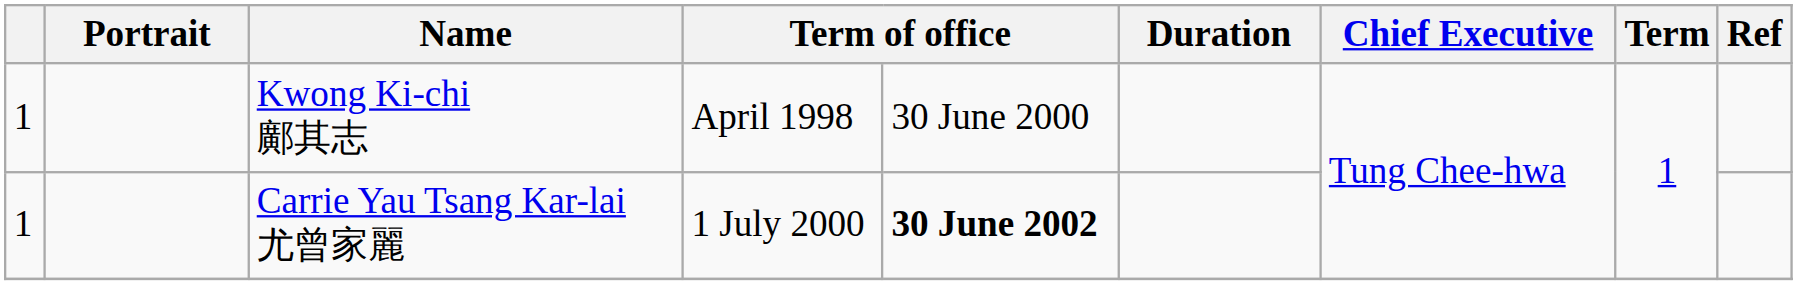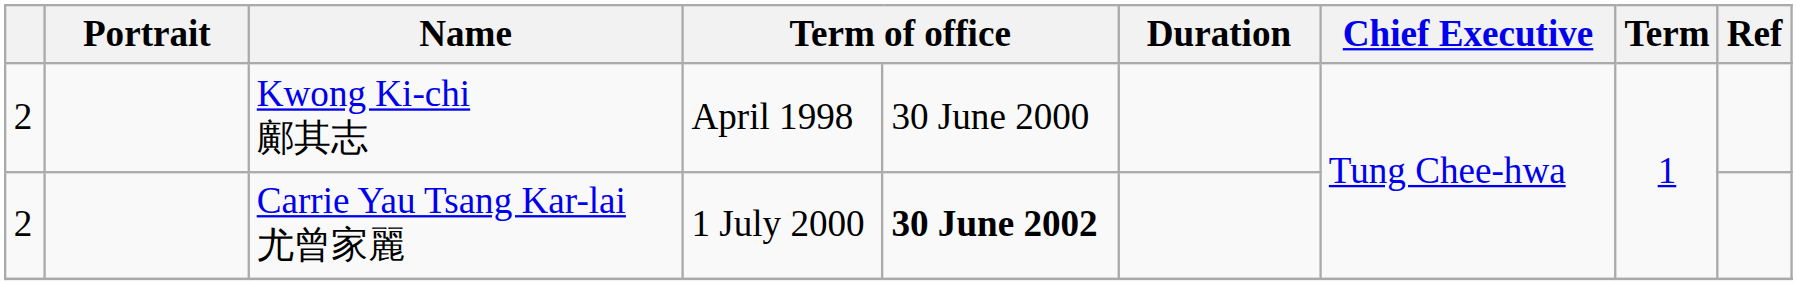 <table class="wikitable"  style="text-align:left">
 <tr>
 <th width=10px></th>
 <th width=80px>Portrait</th>
 <th width=180px>Name</th>
 <th width=180px colspan=2>Term of office</th>
 <th width=80px>Duration</th>
 <th width=120px><a href='#'>Chief Executive</a></th>
 <th>Term</th>
 <th>Ref</th>
 </tr>
 <tr>
-<td bgcolor=>1</td>
+<td bgcolor=>2</td>
 <td></td>
 <td><a href='#'>Kwong Ki-chi</a><br>鄺其志</td>
 <td>April 1998</td>
 <td>30 June 2000</td>
 <td></td>
 <td rowspan=2><a href='#'>Tung Chee-hwa</a><br></td>
 <td rowspan=2 align=center><a href='#'>1</a></td>
 <td></td>
 </tr>
 <tr>
-<td bgcolor=>1</td>
+<td bgcolor=>2</td>
 <td></td>
 <td><a href='#'>Carrie Yau Tsang Kar-lai</a><br>尤曾家麗</td>
 <td>1 July 2000</td>
 <td><strong>30 June 2002</strong></td>
 <td></td>
 <td></td>
 </tr>
 <tr>
 </tr>
 </table>
